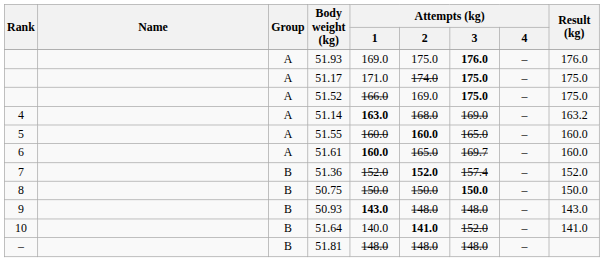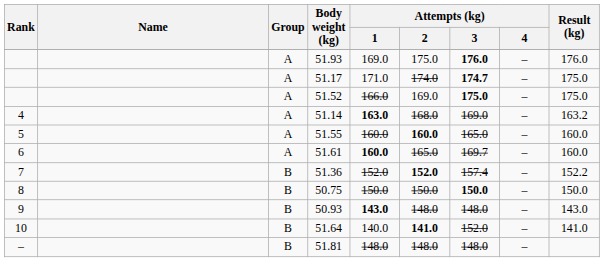 <table class="wikitable" style="text-align:center;">
 <tr>
 <th rowspan=2>Rank</th>
 <th rowspan=2 width=305>Name</th>
 <th rowspan=2 width=20>Group</th>
 <th rowspan=2 width=50>Body weight (kg)</th>
 <th colspan=4>Attempts (kg)</th>
 <th rowspan=2 width=60>Result (kg)</th>
 </tr>
 <tr>
 <th width=60>1</th>
 <th width=60>2</th>
 <th width=60>3</th>
 <th width=60>4</th>
 </tr>
 <tr>
 </tr>
 <tr>
 <td></td>
 <td align=left></td>
 <td>A</td>
 <td>51.93</td>
 <td>169.0</td>
 <td>175.0</td>
 <td><strong>176.0</strong></td>
 <td>–</td>
 <td>176.0</td>
 </tr>
 <tr>
 <td></td>
 <td align=left></td>
 <td>A</td>
 <td>51.17</td>
 <td>171.0</td>
 <td><s>174.0</s></td>
-<td><strong>175.0</strong></td>
+<td><strong>174.7</strong></td>
 <td>–</td>
 <td>175.0</td>
 </tr>
 <tr>
 <td></td>
 <td align=left></td>
 <td>A</td>
 <td>51.52</td>
 <td><s>166.0</s></td>
 <td>169.0</td>
 <td><strong>175.0</strong></td>
 <td>–</td>
 <td>175.0</td>
 </tr>
 <tr>
 <td>4</td>
 <td align=left></td>
 <td>A</td>
 <td>51.14</td>
 <td><strong>163.0</strong></td>
 <td><s>168.0</s></td>
 <td><s>169.0</s></td>
 <td>–</td>
 <td>163.2</td>
 </tr>
 <tr>
 <td>5</td>
 <td align=left></td>
 <td>A</td>
 <td>51.55</td>
 <td><s>160.0</s></td>
 <td><strong>160.0</strong></td>
 <td><s>165.0</s></td>
 <td>–</td>
 <td>160.0</td>
 </tr>
 <tr>
 <td>6</td>
 <td align=left></td>
 <td>A</td>
 <td>51.61</td>
 <td><strong>160.0</strong></td>
 <td><s>165.0</s></td>
 <td><s>169.7</s></td>
 <td>–</td>
 <td>160.0</td>
 </tr>
 <tr>
 <td>7</td>
 <td align=left></td>
 <td>B</td>
 <td>51.36</td>
 <td><s>152.0</s></td>
 <td><strong>152.0</strong></td>
 <td><s>157.4</s></td>
 <td>–</td>
-<td>152.0</td>
+<td>152.2</td>
 </tr>
 <tr>
 <td>8</td>
 <td align=left></td>
 <td>B</td>
 <td>50.75</td>
 <td><s>150.0</s></td>
 <td><s>150.0</s></td>
 <td><strong>150.0</strong></td>
 <td>–</td>
 <td>150.0</td>
 </tr>
 <tr>
 <td>9</td>
 <td align=left></td>
 <td>B</td>
 <td>50.93</td>
 <td><strong>143.0</strong></td>
 <td><s>148.0</s></td>
 <td><s>148.0</s></td>
 <td>–</td>
 <td>143.0</td>
 </tr>
 <tr>
 <td>10</td>
 <td align=left></td>
 <td>B</td>
 <td>51.64</td>
 <td>140.0</td>
 <td><strong>141.0</strong></td>
 <td><s>152.0</s></td>
 <td>–</td>
 <td>141.0</td>
 </tr>
 <tr>
 <td>–</td>
 <td align=left></td>
 <td>B</td>
 <td>51.81</td>
 <td><s>148.0</s></td>
 <td><s>148.0</s></td>
 <td><s>148.0</s></td>
 <td>–</td>
 <td></td>
 </tr>
 </table>
